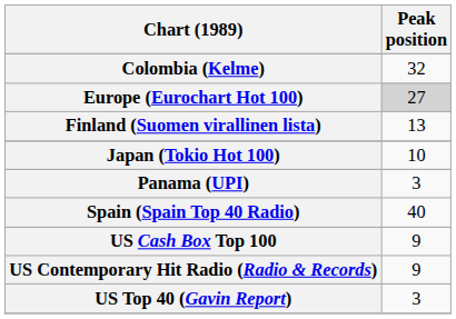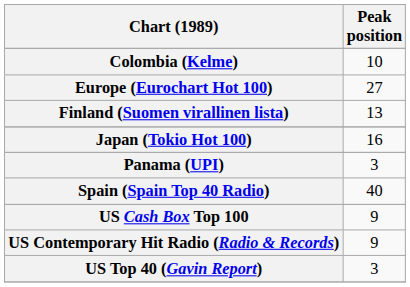 <table class="wikitable plainrowheaders sortable" border="1" style="text-align:center">
 <tr>
 <th scope="col">Chart (1989)</th>
 <th scope="col">Peak<br>position</th>
 </tr>
 <tr>
 </tr>
 <tr>
 </tr>
 <tr>
 </tr>
 <tr>
 </tr>
 <tr>
 <th scope="row">Colombia (<a href='#'>Kelme</a>)</th>
-<td>32</td>
+<td>10</td>
 </tr>
 <tr>
 <th scope="row">Europe (<a href='#'>Eurochart Hot 100</a>)</th>
-<td align="center" style="background: lightgrey;">27</td>
+<td align="center">27</td>
 </tr>
 <tr>
 <th scope="row">Finland (<a href='#'>Suomen virallinen lista</a>)</th>
 <td align="center">13</td>
 </tr>
 <tr>
 </tr>
 <tr>
 <th scope="row">Japan (<a href='#'>Tokio Hot 100</a>)</th>
-<td style="text-align:center;">10</td>
+<td style="text-align:center;">16</td>
 </tr>
 <tr>
 </tr>
 <tr>
 </tr>
 <tr>
 <th scope="row">Panama (<a href='#'>UPI</a>)</th>
 <td align="center">3</td>
 </tr>
 <tr>
 <th scope="row">Spain (<a href='#'>Spain Top 40 Radio</a>)</th>
 <td align="center">40</td>
 </tr>
 <tr>
 </tr>
 <tr>
 </tr>
 <tr>
 </tr>
 <tr>
 <th scope="row">US <em><a href='#'>Cash Box</a></em> Top 100</th>
 <td align="center">9</td>
 </tr>
 <tr>
 <th scope="row">US Contemporary Hit Radio (<em><a href='#'>Radio & Records</a></em>)</th>
 <td align="center">9</td>
 </tr>
 <tr>
 <th scope="row">US Top 40 (<em><a href='#'>Gavin Report</a></em>)</th>
 <td align="center">3</td>
 </tr>
 <tr>
 </tr>
 </table>
